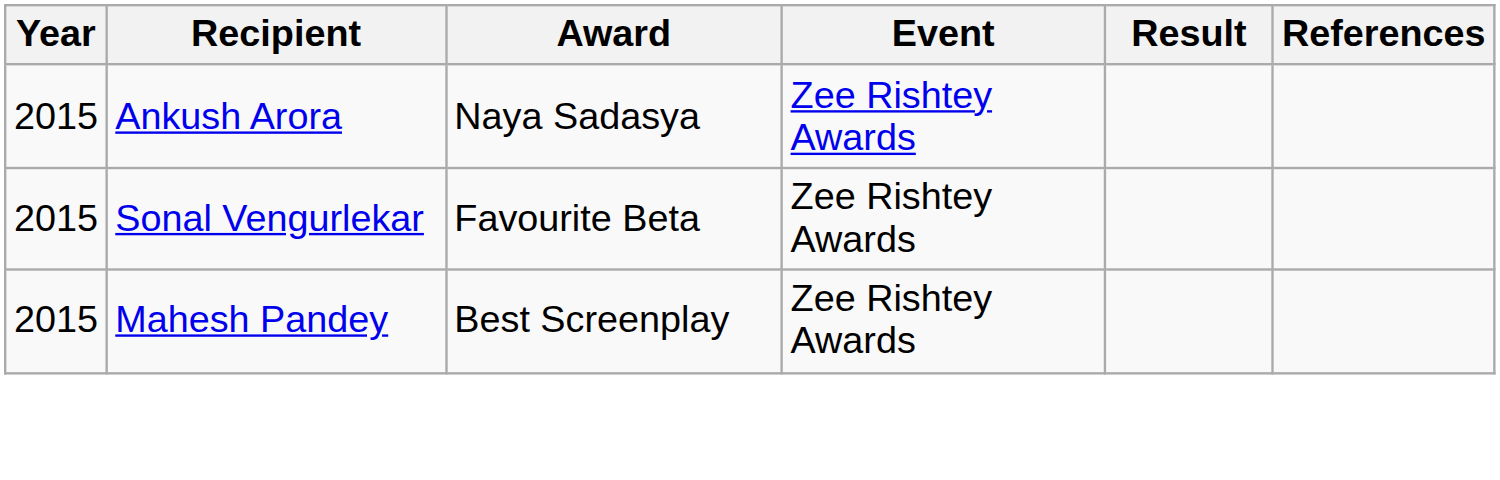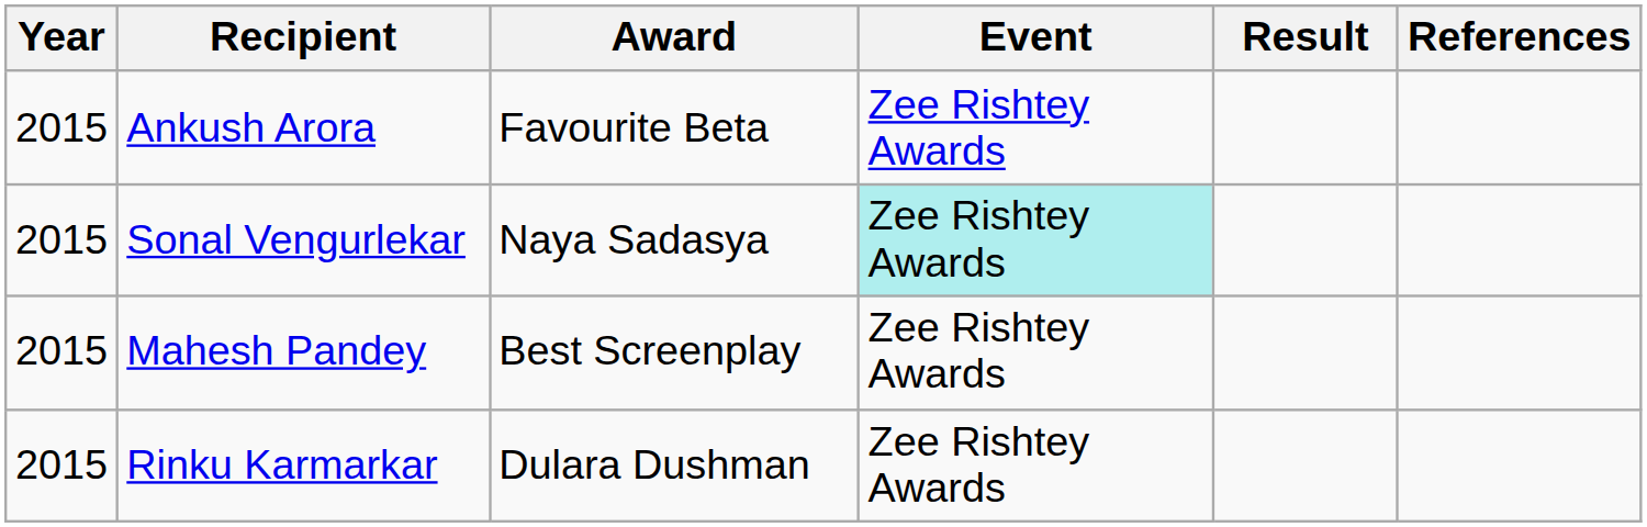 <table style="width: 50%;" class="wikitable">
 <tr>
 <th style="width:6%;">Year</th>
 <th style="width:25%;">Recipient</th>
 <th style="width:25%;">Award</th>
 <th style="width:25%;">Event</th>
 <th style="width:12%;">Result</th>
 <th style="width:7%;">References</th>
 </tr>
 <tr>
 <td>2015</td>
 <td><a href='#'>Ankush Arora</a></td>
-<td>Naya Sadasya</td>
+<td>Favourite Beta</td>
 <td><a href='#'>Zee Rishtey Awards</a></td>
 <td></td>
 <td></td>
 </tr>
 <tr>
 <td>2015</td>
 <td><a href='#'>Sonal Vengurlekar</a></td>
-<td>Favourite Beta</td>
-<td>Zee Rishtey Awards</td>
+<td>Naya Sadasya</td>
+<td style="background: paleturquoise;">Zee Rishtey Awards</td>
 <td></td>
 <td></td>
 </tr>
 <tr>
 <td>2015</td>
 <td><a href='#'>Mahesh Pandey</a></td>
 <td>Best Screenplay</td>
 <td>Zee Rishtey Awards</td>
 <td></td>
 <td></td>
 </tr>
+<tr>
+<td>2015</td>
+<td><a href='#'>Rinku Karmarkar</a></td>
+<td>Dulara Dushman</td>
+<td>Zee Rishtey Awards</td>
+<td></td>
+<td></td>
+</tr>
 </table>
